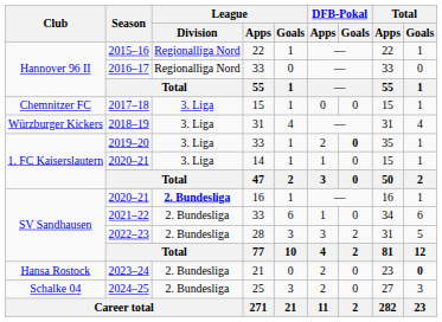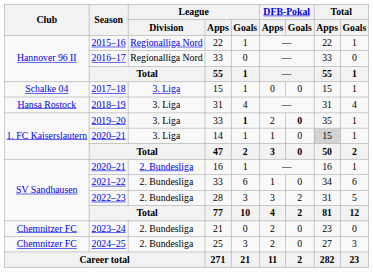 <table class="wikitable nowrap" style="text-align:center">
 <tr>
 <th rowspan="2">Club</th>
 <th rowspan="2">Season</th>
 <th colspan="3">League</th>
 <th colspan="2"><a href='#'>DFB-Pokal</a></th>
 <th colspan="2">Total</th>
 </tr>
 <tr>
 <th>Division</th>
 <th>Apps</th>
 <th>Goals</th>
 <th>Apps</th>
 <th>Goals</th>
 <th>Apps</th>
 <th>Goals</th>
 </tr>
 <tr>
 <td rowspan="3"><a href='#'>Hannover 96 II</a></td>
 <td><a href='#'>2015–16</a></td>
 <td><a href='#'>Regionalliga Nord</a></td>
 <td>22</td>
 <td>1</td>
 <td colspan="2">—</td>
 <td>22</td>
 <td>1</td>
 </tr>
 <tr>
 <td><a href='#'>2016–17</a></td>
 <td>Regionalliga Nord</td>
 <td>33</td>
 <td>0</td>
 <td colspan="2">—</td>
 <td>33</td>
 <td>0</td>
 </tr>
 <tr>
 <th colspan="2">Total</th>
 <th>55</th>
 <th>1</th>
 <th colspan="2">—</th>
 <th>55</th>
 <th>1</th>
 </tr>
 <tr>
-<td><a href='#'>Chemnitzer FC</a></td>
+<td><a href='#'>Schalke 04</a></td>
 <td><a href='#'>2017–18</a></td>
 <td><a href='#'>3. Liga</a></td>
 <td>15</td>
 <td>1</td>
 <td>0</td>
 <td>0</td>
 <td>15</td>
 <td>1</td>
 </tr>
 <tr>
-<td><a href='#'>Würzburger Kickers</a></td>
+<td><a href='#'>Hansa Rostock</a></td>
 <td><a href='#'>2018–19</a></td>
 <td>3. Liga</td>
 <td>31</td>
 <td>4</td>
 <td colspan="2">—</td>
 <td>31</td>
 <td>4</td>
 </tr>
 <tr>
 <td rowspan="3"><a href='#'>1. FC Kaiserslautern</a></td>
 <td><a href='#'>2019–20</a></td>
 <td>3. Liga</td>
 <td>33</td>
-<td>1</td>
+<td><strong>1</strong></td>
 <td>2</td>
 <td><strong>0</strong></td>
 <td>35</td>
 <td>1</td>
 </tr>
 <tr>
 <td><a href='#'>2020–21</a></td>
 <td>3. Liga</td>
 <td>14</td>
 <td>1</td>
 <td>1</td>
 <td>0</td>
-<td>15</td>
+<td style="background: lightgrey;">15</td>
 <td>1</td>
 </tr>
 <tr>
 <th colspan="2">Total</th>
 <th>47</th>
 <th>2</th>
 <th>3</th>
 <th>0</th>
 <th>50</th>
 <th>2</th>
 </tr>
 <tr>
 <td rowspan="4"><a href='#'>SV Sandhausen</a></td>
 <td><a href='#'>2020–21</a></td>
-<td><strong><a href='#'>2. Bundesliga</a></strong></td>
+<td><a href='#'>2. Bundesliga</a></td>
 <td>16</td>
 <td>1</td>
 <td colspan="2">—</td>
 <td>16</td>
 <td>1</td>
 </tr>
 <tr>
 <td><a href='#'>2021–22</a></td>
 <td>2. Bundesliga</td>
 <td>33</td>
 <td>6</td>
 <td>1</td>
 <td>0</td>
 <td>34</td>
 <td>6</td>
 </tr>
 <tr>
 <td><a href='#'>2022–23</a></td>
 <td>2. Bundesliga</td>
 <td>28</td>
 <td>3</td>
 <td>3</td>
 <td>2</td>
 <td>31</td>
 <td>5</td>
 </tr>
 <tr>
 <th colspan="2">Total</th>
 <th>77</th>
 <th>10</th>
 <th>4</th>
 <th>2</th>
 <th>81</th>
 <th>12</th>
 </tr>
 <tr>
-<td><a href='#'>Hansa Rostock</a></td>
+<td><a href='#'>Chemnitzer FC</a></td>
 <td><a href='#'>2023–24</a></td>
 <td>2. Bundesliga</td>
 <td>21</td>
 <td>0</td>
 <td>2</td>
 <td>0</td>
 <td>23</td>
-<td><strong>0</strong></td>
+<td>0</td>
 </tr>
 <tr>
-<td><a href='#'>Schalke 04</a></td>
+<td><a href='#'>Chemnitzer FC</a></td>
 <td><a href='#'>2024–25</a></td>
 <td>2. Bundesliga</td>
 <td>25</td>
 <td>3</td>
 <td>2</td>
 <td>0</td>
 <td>27</td>
 <td>3</td>
 </tr>
 <tr>
 <th colspan="3">Career total</th>
 <th>271</th>
 <th>21</th>
 <th>11</th>
 <th>2</th>
 <th>282</th>
 <th>23</th>
 </tr>
 </table>
